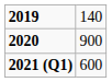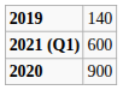 <table class="wikitable">
 <tr>
 <td><strong>2019</strong></td>
 <td>140</td>
 </tr>
 <tr>
+<td><strong>2021 (Q1)</strong></td>
+<td>600</td>
+</tr>
+<tr>
 <td><strong>2020</strong></td>
 <td>900</td>
 </tr>
-<tr>
-<td><strong>2021 (Q1)</strong></td>
-<td>600</td>
-</tr>
 </table>
